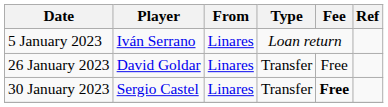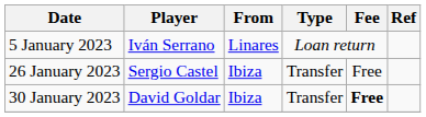 <table class="wikitable">
 <tr>
 <th>Date</th>
 <th>Player</th>
 <th>From</th>
 <th>Type</th>
 <th>Fee</th>
 <th>Ref</th>
 </tr>
 <tr>
 <td>5 January 2023</td>
 <td> <a href='#'>Iván Serrano</a></td>
 <td><a href='#'>Linares</a></td>
 <td colspan=2 align=center><em>Loan return</em></td>
 <td align=center></td>
 </tr>
 <tr>
 <td>26 January 2023</td>
-<td> <a href='#'>David Goldar</a></td>
-<td><a href='#'>Linares</a></td>
+<td> <a href='#'>Sergio Castel</a></td>
+<td><a href='#'>Ibiza</a></td>
 <td align=center>Transfer</td>
 <td align=center>Free</td>
 <td align=center></td>
 </tr>
 <tr>
 <td>30 January 2023</td>
-<td> <a href='#'>Sergio Castel</a></td>
-<td><a href='#'>Linares</a></td>
+<td> <a href='#'>David Goldar</a></td>
+<td><a href='#'>Ibiza</a></td>
 <td align=center>Transfer</td>
 <td align=center><strong>Free</strong></td>
 <td align=center></td>
 </tr>
 <tr>
 </tr>
 </table>
